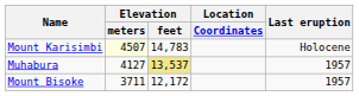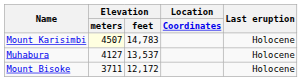 <table class="wikitable">
 <tr>
 <th rowspan="2">Name</th>
 <th colspan ="2">Elevation</th>
 <th>Location</th>
 <th rowspan="2">Last eruption</th>
 </tr>
 <tr>
 <th>meters</th>
 <th>feet</th>
 <th><a href='#'>Coordinates</a></th>
 </tr>
 <tr align="right">
 <td align="left"><a href='#'>Mount Karisimbi</a></td>
 <td style="background: lightyellow;">4507</td>
 <td>14,783</td>
 <td></td>
 <td>Holocene</td>
 </tr>
 <tr align="right">
 <td align="left"><a href='#'>Muhabura</a></td>
 <td>4127</td>
-<td style="background: khaki;">13,537</td>
+<td>13,537</td>
 <td></td>
-<td>1957</td>
+<td>Holocene</td>
 </tr>
 <tr align="right">
 <td align="left"><a href='#'>Mount Bisoke</a></td>
 <td>3711</td>
 <td>12,172</td>
 <td></td>
-<td>1957</td>
+<td>Holocene</td>
 </tr>
 </table>
